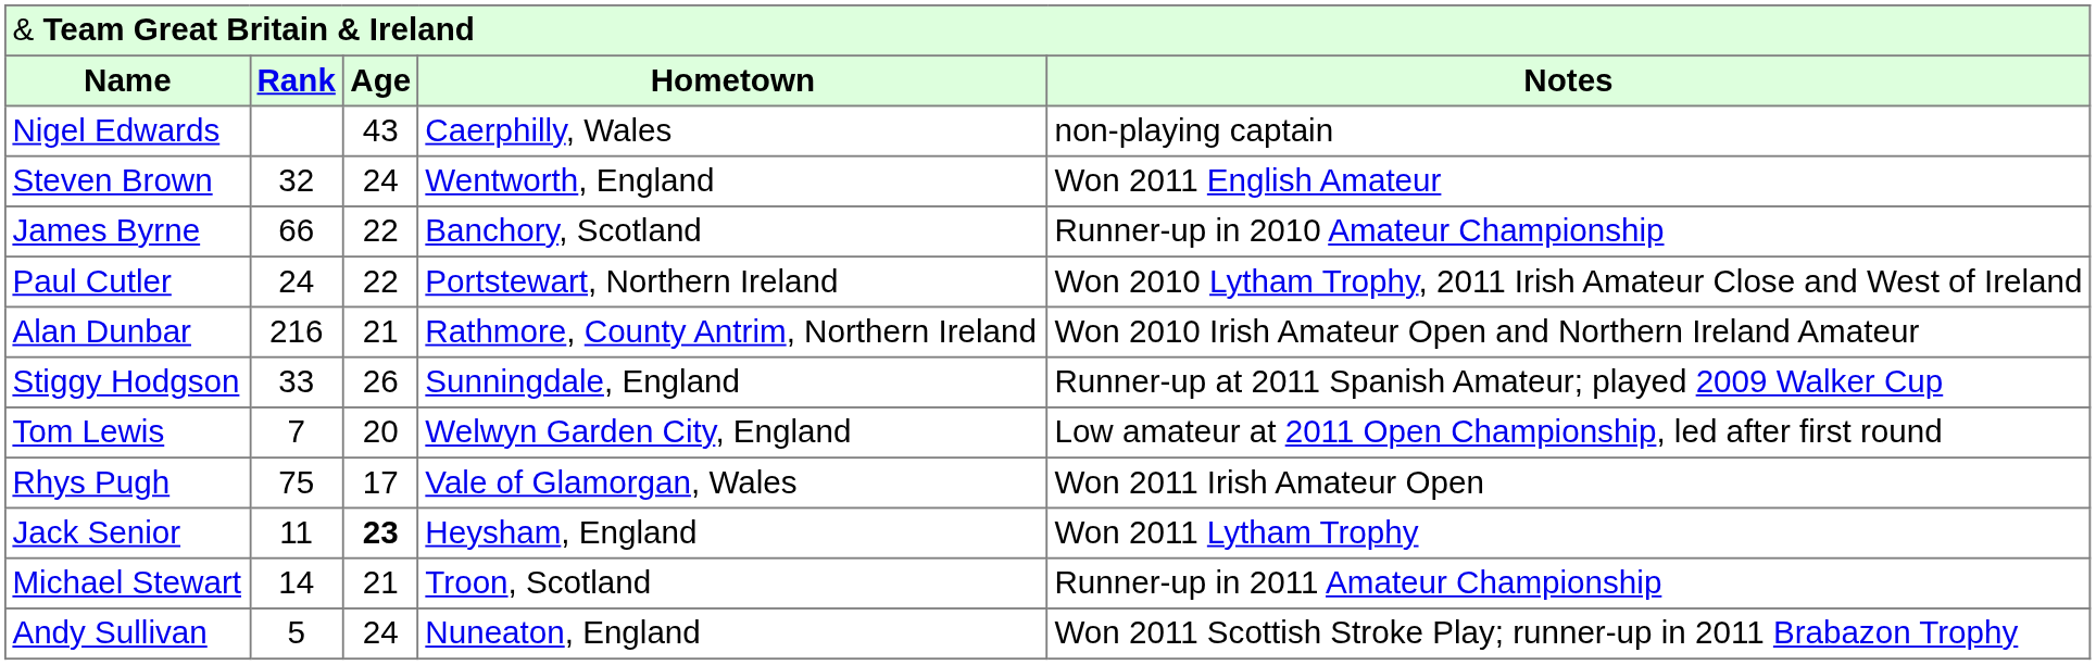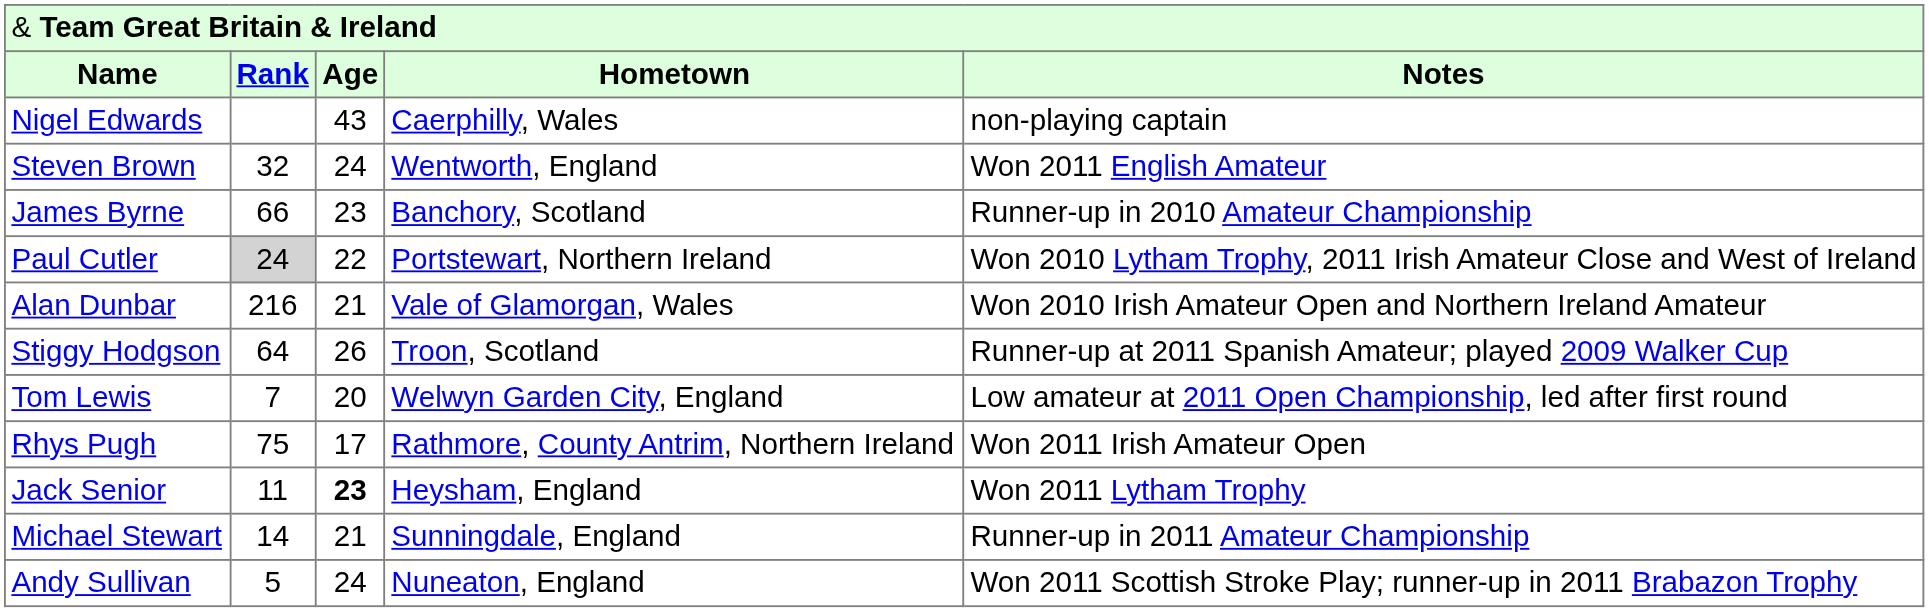 <table border="1" cellpadding="3" style="border-collapse: collapse;">
 <tr style="background:#ddffdd;">
 <td colspan=5> &  <strong>Team Great Britain & Ireland</strong></td>
 </tr>
 <tr style="background:#ddffdd;">
 <th>Name</th>
 <th><a href='#'>Rank</a></th>
 <th>Age</th>
 <th>Hometown</th>
 <th width=50%>Notes</th>
 </tr>
 <tr>
 <td> <a href='#'>Nigel Edwards</a></td>
 <td align="center"></td>
 <td align="center">43</td>
 <td><a href='#'>Caerphilly</a>, Wales</td>
 <td>non-playing captain</td>
 </tr>
 <tr>
 <td> <a href='#'>Steven Brown</a></td>
 <td align="center">32</td>
 <td align="center">24</td>
 <td><a href='#'>Wentworth</a>, England</td>
 <td>Won 2011 <a href='#'>English Amateur</a></td>
 </tr>
 <tr>
 <td> <a href='#'>James Byrne</a></td>
 <td align="center">66</td>
-<td align="center">22</td>
+<td align="center">23</td>
 <td><a href='#'>Banchory</a>, Scotland</td>
 <td>Runner-up in 2010 <a href='#'>Amateur Championship</a></td>
 </tr>
 <tr>
 <td> <a href='#'>Paul Cutler</a></td>
-<td align="center">24</td>
+<td align="center" style="background: lightgrey;">24</td>
 <td align="center">22</td>
 <td><a href='#'>Portstewart</a>, Northern Ireland</td>
 <td>Won 2010 <a href='#'>Lytham Trophy</a>, 2011 Irish Amateur Close and West of Ireland</td>
 </tr>
 <tr>
 <td> <a href='#'>Alan Dunbar</a></td>
 <td align="center">216</td>
 <td align="center">21</td>
-<td><a href='#'>Rathmore</a>, <a href='#'>County Antrim</a>, Northern Ireland</td>
+<td><a href='#'>Vale of Glamorgan</a>, Wales</td>
 <td>Won 2010 Irish Amateur Open and Northern Ireland Amateur</td>
 </tr>
 <tr>
 <td> <a href='#'>Stiggy Hodgson</a></td>
-<td align="center">33</td>
+<td align="center">64</td>
 <td align="center">26</td>
-<td><a href='#'>Sunningdale</a>, England</td>
+<td><a href='#'>Troon</a>, Scotland</td>
 <td>Runner-up at 2011 Spanish Amateur; played <a href='#'>2009 Walker Cup</a></td>
 </tr>
 <tr>
 <td> <a href='#'>Tom Lewis</a></td>
 <td align="center">7</td>
 <td align="center">20</td>
 <td><a href='#'>Welwyn Garden City</a>, England</td>
 <td>Low amateur at <a href='#'>2011 Open Championship</a>, led after first round</td>
 </tr>
 <tr>
 <td> <a href='#'>Rhys Pugh</a></td>
 <td align="center">75</td>
 <td align="center">17</td>
-<td><a href='#'>Vale of Glamorgan</a>, Wales</td>
+<td><a href='#'>Rathmore</a>, <a href='#'>County Antrim</a>, Northern Ireland</td>
 <td>Won 2011 Irish Amateur Open</td>
 </tr>
 <tr>
 <td> <a href='#'>Jack Senior</a></td>
 <td align="center">11</td>
 <td align="center"><strong>23</strong></td>
 <td><a href='#'>Heysham</a>, England</td>
 <td>Won 2011 <a href='#'>Lytham Trophy</a></td>
 </tr>
 <tr>
 <td> <a href='#'>Michael Stewart</a></td>
 <td align="center">14</td>
 <td align="center">21</td>
-<td><a href='#'>Troon</a>, Scotland</td>
+<td><a href='#'>Sunningdale</a>, England</td>
 <td>Runner-up in 2011 <a href='#'>Amateur Championship</a></td>
 </tr>
 <tr>
 <td> <a href='#'>Andy Sullivan</a></td>
 <td align="center">5</td>
 <td align="center">24</td>
 <td><a href='#'>Nuneaton</a>, England</td>
 <td>Won 2011 Scottish Stroke Play; runner-up in 2011 <a href='#'>Brabazon Trophy</a></td>
 </tr>
 </table>
